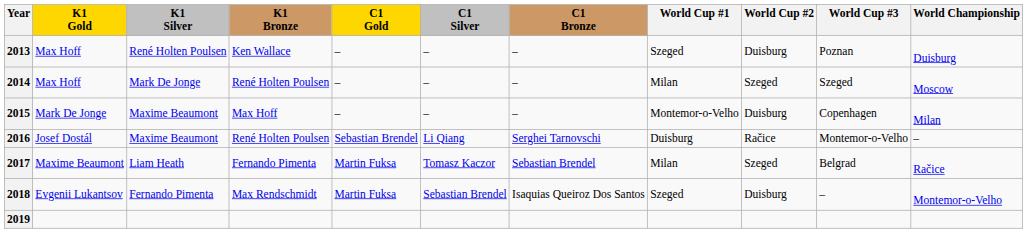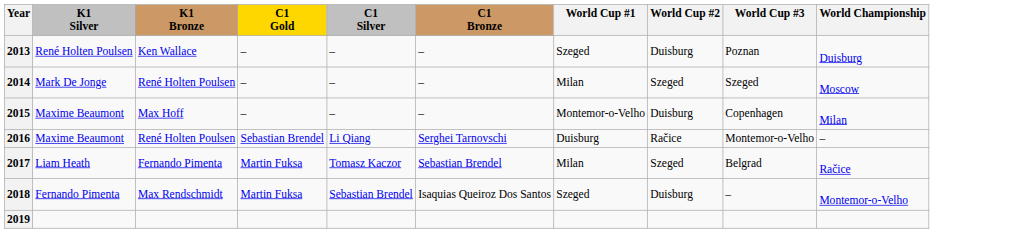 <table class="wikitable sortable">
 <tr>
 <th>Year<br><br></th>
-<th style="background:Gold">K1 <br> Gold</th>
 <th style="background:Silver">K1 <br> Silver</th>
 <th style="background:#c96">K1 <br> Bronze</th>
 <th style="background:Gold">C1 <br> Gold</th>
 <th style="background:Silver">C1 <br> Silver</th>
 <th style="background:#c96">C1 <br> Bronze</th>
 <th>World Cup #1<br><br></th>
 <th>World Cup #2<br><br></th>
 <th>World Cup #3<br><br></th>
 <th>World Championship<br><br></th>
 </tr>
 <tr>
 <th>2013</th>
-<td> <a href='#'>Max Hoff</a></td>
 <td> <a href='#'>René Holten Poulsen</a></td>
 <td> <a href='#'>Ken Wallace</a></td>
 <td>–</td>
 <td>–</td>
 <td>–</td>
 <td> Szeged</td>
 <td> Duisburg</td>
 <td> Poznan</td>
 <td> <br> <a href='#'> Duisburg</a></td>
 </tr>
 <tr>
 <th>2014</th>
-<td> <a href='#'>Max Hoff</a></td>
 <td> <a href='#'>Mark De Jonge</a></td>
 <td> <a href='#'>René Holten Poulsen</a></td>
 <td>–</td>
 <td>–</td>
 <td>–</td>
 <td> Milan</td>
 <td> Szeged</td>
 <td> Szeged</td>
 <td> <br> <a href='#'> Moscow</a></td>
 </tr>
 <tr>
 <th>2015</th>
-<td> <a href='#'>Mark De Jonge</a></td>
 <td> <a href='#'>Maxime Beaumont</a></td>
 <td> <a href='#'>Max Hoff</a></td>
 <td>–</td>
 <td>–</td>
 <td>–</td>
 <td> Montemor-o-Velho</td>
 <td> Duisburg</td>
 <td> Copenhagen</td>
 <td> <br> <a href='#'> Milan</a></td>
 </tr>
 <tr>
 <th>2016</th>
-<td> <a href='#'>Josef Dostál</a></td>
 <td> <a href='#'>Maxime Beaumont</a></td>
 <td> <a href='#'>René Holten Poulsen</a></td>
 <td> <a href='#'>Sebastian Brendel</a></td>
 <td> <a href='#'>Li Qiang</a></td>
 <td> <a href='#'>Serghei Tarnovschi</a></td>
 <td> Duisburg</td>
 <td> Račice</td>
 <td> Montemor-o-Velho</td>
 <td>–</td>
 </tr>
 <tr>
 <th>2017</th>
-<td> <a href='#'>Maxime Beaumont</a></td>
 <td> <a href='#'>Liam  Heath</a></td>
 <td> <a href='#'>Fernando Pimenta</a></td>
 <td> <a href='#'>Martin Fuksa</a></td>
 <td> <a href='#'>Tomasz Kaczor</a></td>
 <td> <a href='#'>Sebastian Brendel</a></td>
 <td> Milan</td>
 <td> Szeged</td>
 <td> Belgrad</td>
 <td> <br> <a href='#'> Račice</a></td>
 </tr>
 <tr>
 <th>2018</th>
-<td> <a href='#'>Evgenii Lukantsov</a></td>
 <td> <a href='#'>Fernando Pimenta</a></td>
 <td> <a href='#'>Max Rendschmidt</a></td>
 <td> <a href='#'>Martin Fuksa</a></td>
 <td> <a href='#'>Sebastian Brendel</a></td>
 <td> Isaquias Queiroz Dos Santos</td>
 <td> Szeged</td>
 <td> Duisburg</td>
 <td>–</td>
 <td> <br> <a href='#'> Montemor-o-Velho</a></td>
 </tr>
 <tr>
 <th>2019</th>
 <td></td>
 <td></td>
 <td></td>
 <td></td>
 <td></td>
 <td></td>
 <td></td>
 <td></td>
 <td></td>
-<td></td>
 </tr>
 </table>
